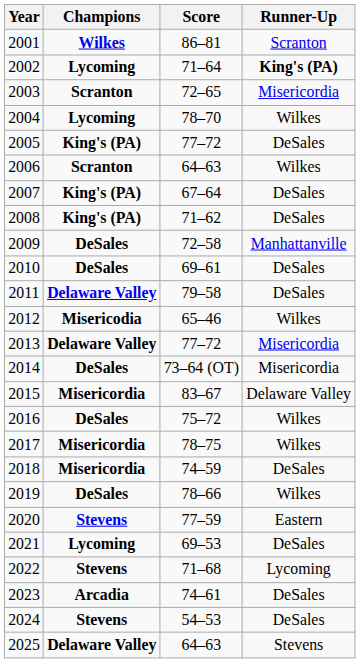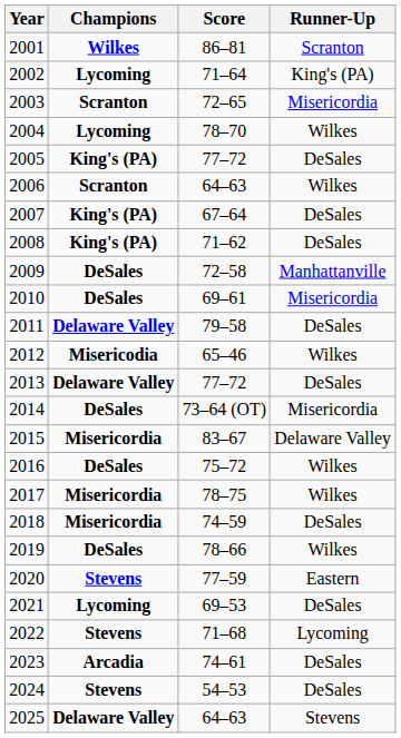 <table class="wikitable sortable">
 <tr>
 <th>Year</th>
 <th>Champions</th>
 <th>Score</th>
 <th>Runner-Up</th>
 </tr>
 <tr align=center>
 <td>2001</td>
 <td><strong><a href='#'>Wilkes</a></strong></td>
 <td>86–81</td>
 <td><a href='#'>Scranton</a></td>
 </tr>
 <tr align=center>
 <td>2002</td>
 <td><strong>Lycoming</strong></td>
 <td>71–64</td>
-<td><strong>King's (PA)</strong></td>
+<td>King's (PA)</td>
 </tr>
 <tr align=center>
 <td>2003</td>
 <td><strong>Scranton</strong></td>
 <td>72–65</td>
 <td><a href='#'>Misericordia</a></td>
 </tr>
 <tr align=center>
 <td>2004</td>
 <td><strong>Lycoming</strong></td>
 <td>78–70</td>
 <td>Wilkes</td>
 </tr>
 <tr align=center>
 <td>2005</td>
 <td><strong>King's (PA)</strong></td>
 <td>77–72</td>
 <td>DeSales</td>
 </tr>
 <tr align=center>
 <td>2006</td>
 <td><strong>Scranton</strong></td>
 <td>64–63</td>
 <td>Wilkes</td>
 </tr>
 <tr align=center>
 <td>2007</td>
 <td><strong>King's (PA)</strong></td>
 <td>67–64</td>
 <td>DeSales</td>
 </tr>
 <tr align=center>
 <td>2008</td>
 <td><strong>King's (PA)</strong></td>
 <td>71–62</td>
 <td>DeSales</td>
 </tr>
 <tr align=center>
 <td>2009</td>
 <td><strong>DeSales</strong></td>
 <td>72–58</td>
 <td><a href='#'>Manhattanville</a></td>
 </tr>
 <tr align=center>
 <td>2010</td>
 <td><strong>DeSales</strong></td>
 <td>69–61</td>
-<td>DeSales</td>
+<td><a href='#'>Misericordia</a></td>
 </tr>
 <tr align=center>
 <td>2011</td>
 <td><strong><a href='#'>Delaware Valley</a></strong></td>
 <td>79–58</td>
 <td>DeSales</td>
 </tr>
 <tr align=center>
 <td>2012</td>
 <td><strong>Misericodia</strong></td>
 <td>65–46</td>
 <td>Wilkes</td>
 </tr>
 <tr align=center>
 <td>2013</td>
 <td><strong>Delaware Valley</strong></td>
 <td>77–72</td>
-<td><a href='#'>Misericordia</a></td>
+<td>DeSales</td>
 </tr>
 <tr align=center>
 <td>2014</td>
 <td><strong>DeSales</strong></td>
 <td>73–64 (OT)</td>
 <td>Misericordia</td>
 </tr>
 <tr align=center>
 <td>2015</td>
 <td><strong>Misericordia</strong></td>
 <td>83–67</td>
 <td>Delaware Valley</td>
 </tr>
 <tr align=center>
 <td>2016</td>
 <td><strong>DeSales</strong></td>
 <td>75–72</td>
 <td>Wilkes</td>
 </tr>
 <tr align=center>
 <td>2017</td>
 <td><strong>Misericordia</strong></td>
 <td>78–75</td>
 <td>Wilkes</td>
 </tr>
 <tr align=center>
 <td>2018</td>
 <td><strong>Misericordia</strong></td>
 <td>74–59</td>
 <td>DeSales</td>
 </tr>
 <tr align=center>
 <td>2019</td>
 <td><strong>DeSales</strong></td>
 <td>78–66</td>
 <td>Wilkes</td>
 </tr>
 <tr align=center>
 <td>2020</td>
 <td><strong><a href='#'>Stevens</a></strong></td>
 <td>77–59</td>
 <td>Eastern</td>
 </tr>
 <tr align=center>
 <td>2021</td>
 <td><strong>Lycoming</strong></td>
 <td>69–53</td>
 <td>DeSales</td>
 </tr>
 <tr align=center>
 <td>2022</td>
 <td><strong>Stevens</strong></td>
 <td>71–68</td>
 <td>Lycoming</td>
 </tr>
 <tr align=center>
 <td>2023</td>
 <td><strong>Arcadia</strong></td>
 <td>74–61</td>
 <td>DeSales</td>
 </tr>
 <tr align=center>
 <td>2024</td>
 <td><strong>Stevens</strong></td>
 <td>54–53</td>
 <td>DeSales</td>
 </tr>
 <tr align=center>
 <td>2025</td>
 <td><strong>Delaware Valley</strong></td>
 <td>64–63</td>
 <td>Stevens</td>
 </tr>
 </table>
